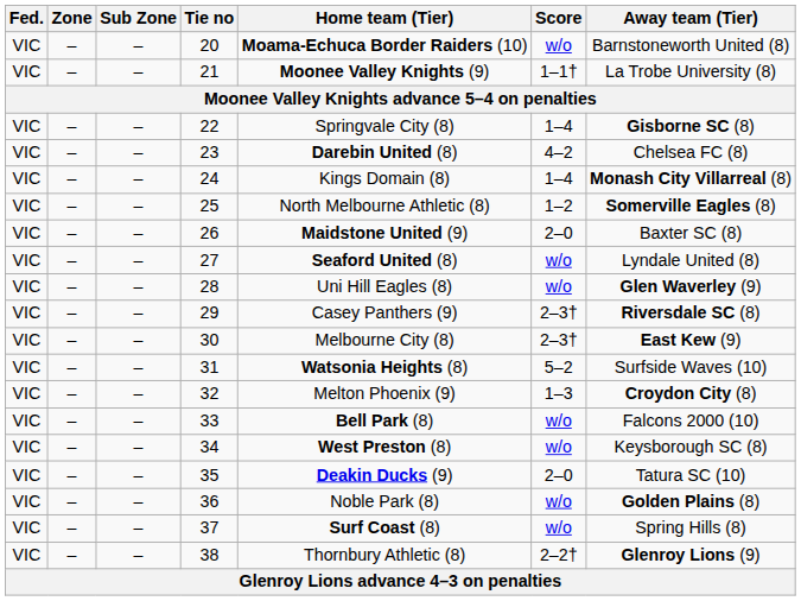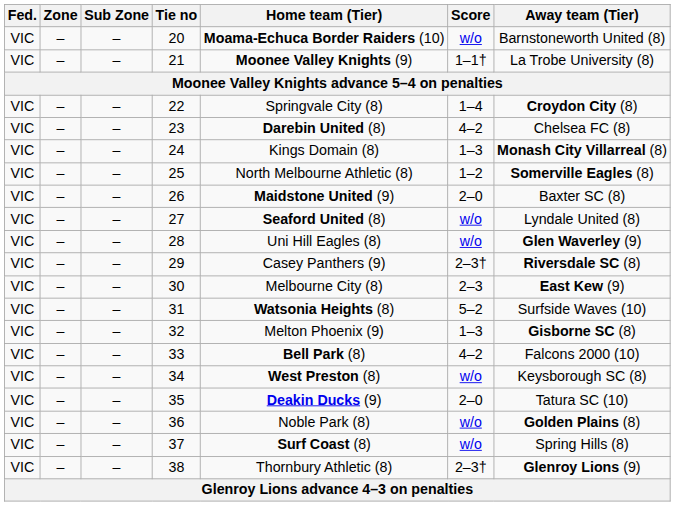 <table class="wikitable" style="text-align:center">
 <tr>
 <th>Fed.</th>
 <th>Zone</th>
 <th>Sub Zone</th>
 <th>Tie no</th>
 <th>Home team (Tier)</th>
 <th>Score</th>
 <th>Away team (Tier)</th>
 </tr>
 <tr>
 <td>VIC</td>
 <td>–</td>
 <td>–</td>
 <td>20</td>
 <td><strong>Moama-Echuca Border Raiders</strong> (10)</td>
 <td><a href='#'>w/o</a></td>
 <td>Barnstoneworth United (8)</td>
 </tr>
 <tr>
 <td>VIC</td>
 <td>–</td>
 <td>–</td>
 <td>21</td>
 <td><strong>Moonee Valley Knights</strong> (9)</td>
 <td>1–1†</td>
 <td>La Trobe University (8)</td>
 </tr>
 <tr>
 <th colspan=7>Moonee Valley Knights advance 5–4 on penalties</th>
 </tr>
 <tr>
 <td>VIC</td>
 <td>–</td>
 <td>–</td>
 <td>22</td>
 <td>Springvale City (8)</td>
 <td>1–4</td>
-<td><strong>Gisborne SC</strong> (8)</td>
+<td><strong>Croydon City</strong> (8)</td>
 </tr>
 <tr>
 <td>VIC</td>
 <td>–</td>
 <td>–</td>
 <td>23</td>
 <td><strong>Darebin United</strong> (8)</td>
 <td>4–2</td>
 <td>Chelsea FC (8)</td>
 </tr>
 <tr>
 <td>VIC</td>
 <td>–</td>
 <td>–</td>
 <td>24</td>
 <td>Kings Domain (8)</td>
-<td>1–4</td>
+<td>1–3</td>
 <td><strong>Monash City Villarreal</strong> (8)</td>
 </tr>
 <tr>
 <td>VIC</td>
 <td>–</td>
 <td>–</td>
 <td>25</td>
 <td>North Melbourne Athletic (8)</td>
 <td>1–2</td>
 <td><strong>Somerville Eagles</strong> (8)</td>
 </tr>
 <tr>
 <td>VIC</td>
 <td>–</td>
 <td>–</td>
 <td>26</td>
 <td><strong>Maidstone United</strong> (9)</td>
 <td>2–0</td>
 <td>Baxter SC (8)</td>
 </tr>
 <tr>
 <td>VIC</td>
 <td>–</td>
 <td>–</td>
 <td>27</td>
 <td><strong>Seaford United</strong> (8)</td>
 <td><a href='#'>w/o</a></td>
 <td>Lyndale United (8)</td>
 </tr>
 <tr>
 <td>VIC</td>
 <td>–</td>
 <td>–</td>
 <td>28</td>
 <td>Uni Hill Eagles (8)</td>
 <td><a href='#'>w/o</a></td>
 <td><strong>Glen Waverley</strong> (9)</td>
 </tr>
 <tr>
 <td>VIC</td>
 <td>–</td>
 <td>–</td>
 <td>29</td>
 <td>Casey Panthers (9)</td>
 <td>2–3†</td>
 <td><strong>Riversdale SC</strong> (8)</td>
 </tr>
 <tr>
 <td>VIC</td>
 <td>–</td>
 <td>–</td>
 <td>30</td>
 <td>Melbourne City (8)</td>
-<td>2–3†</td>
+<td>2–3</td>
 <td><strong>East Kew</strong> (9)</td>
 </tr>
 <tr>
 <td>VIC</td>
 <td>–</td>
 <td>–</td>
 <td>31</td>
 <td><strong>Watsonia Heights</strong> (8)</td>
 <td>5–2</td>
 <td>Surfside Waves (10)</td>
 </tr>
 <tr>
 <td>VIC</td>
 <td>–</td>
 <td>–</td>
 <td>32</td>
 <td>Melton Phoenix (9)</td>
 <td>1–3</td>
-<td><strong>Croydon City</strong> (8)</td>
+<td><strong>Gisborne SC</strong> (8)</td>
 </tr>
 <tr>
 <td>VIC</td>
 <td>–</td>
 <td>–</td>
 <td>33</td>
 <td><strong>Bell Park</strong> (8)</td>
-<td><a href='#'>w/o</a></td>
+<td>4–2</td>
 <td>Falcons 2000 (10)</td>
 </tr>
 <tr>
 <td>VIC</td>
 <td>–</td>
 <td>–</td>
 <td>34</td>
 <td><strong>West Preston</strong> (8)</td>
 <td><a href='#'>w/o</a></td>
 <td>Keysborough SC (8)</td>
 </tr>
 <tr>
 <td>VIC</td>
 <td>–</td>
 <td>–</td>
 <td>35</td>
 <td><strong><a href='#'>Deakin Ducks</a></strong> (9)</td>
 <td>2–0</td>
 <td>Tatura SC (10)</td>
 </tr>
 <tr>
 <td>VIC</td>
 <td>–</td>
 <td>–</td>
 <td>36</td>
 <td>Noble Park (8)</td>
 <td><a href='#'>w/o</a></td>
 <td><strong>Golden Plains</strong> (8)</td>
 </tr>
 <tr>
 <td>VIC</td>
 <td>–</td>
 <td>–</td>
 <td>37</td>
 <td><strong>Surf Coast</strong> (8)</td>
 <td><a href='#'>w/o</a></td>
 <td>Spring Hills (8)</td>
 </tr>
 <tr>
 <td>VIC</td>
 <td>–</td>
 <td>–</td>
 <td>38</td>
 <td>Thornbury Athletic (8)</td>
-<td>2–2†</td>
+<td>2–3†</td>
 <td><strong>Glenroy Lions</strong> (9)</td>
 </tr>
 <tr>
 <th colspan=7>Glenroy Lions advance 4–3 on penalties</th>
 </tr>
 </table>
